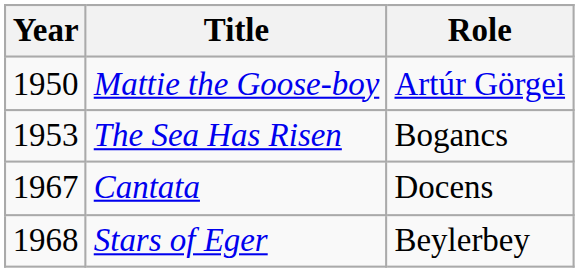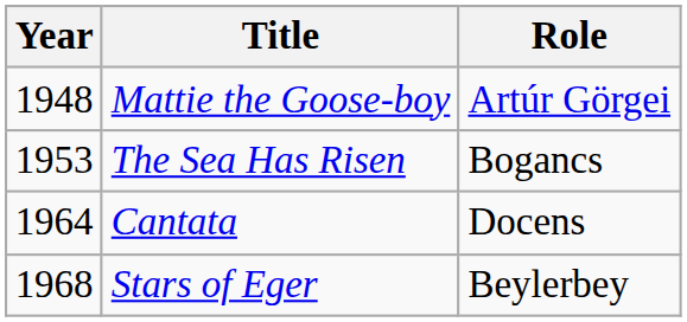 <table class="wikitable">
 <tr>
 <th>Year</th>
 <th>Title</th>
 <th>Role</th>
 </tr>
 <tr>
-<td>1950</td>
+<td>1948</td>
 <td><em><a href='#'>Mattie the Goose-boy</a></em></td>
 <td><a href='#'>Artúr Görgei</a></td>
 </tr>
 <tr>
 <td>1953</td>
 <td><em><a href='#'>The Sea Has Risen</a></em></td>
 <td>Bogancs</td>
 </tr>
 <tr>
-<td>1967</td>
+<td>1964</td>
 <td><em><a href='#'>Cantata</a></em></td>
 <td>Docens</td>
 </tr>
 <tr>
 <td>1968</td>
 <td><em><a href='#'>Stars of Eger</a></em></td>
 <td>Beylerbey</td>
 </tr>
 </table>
